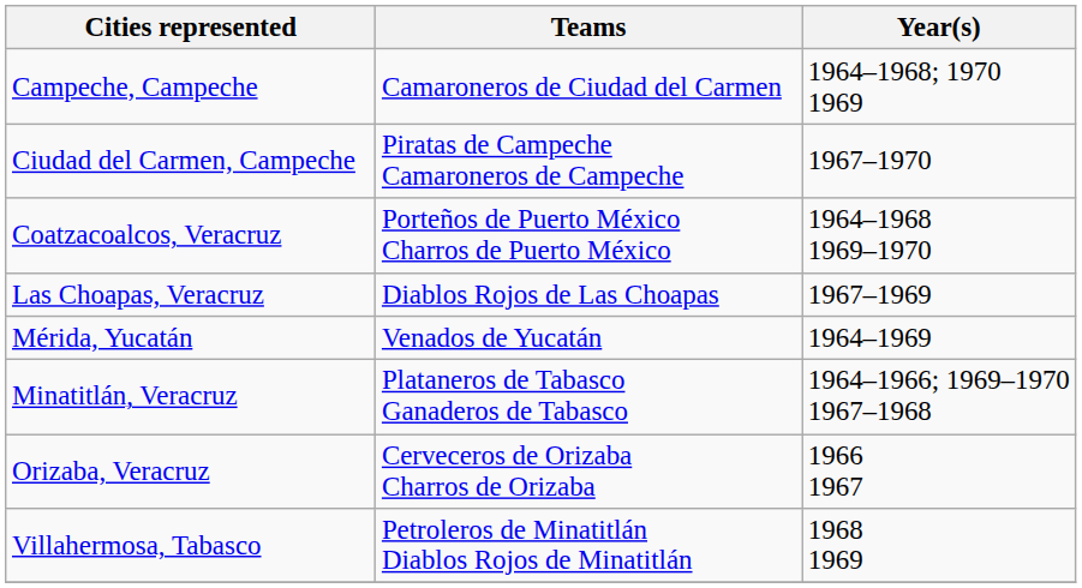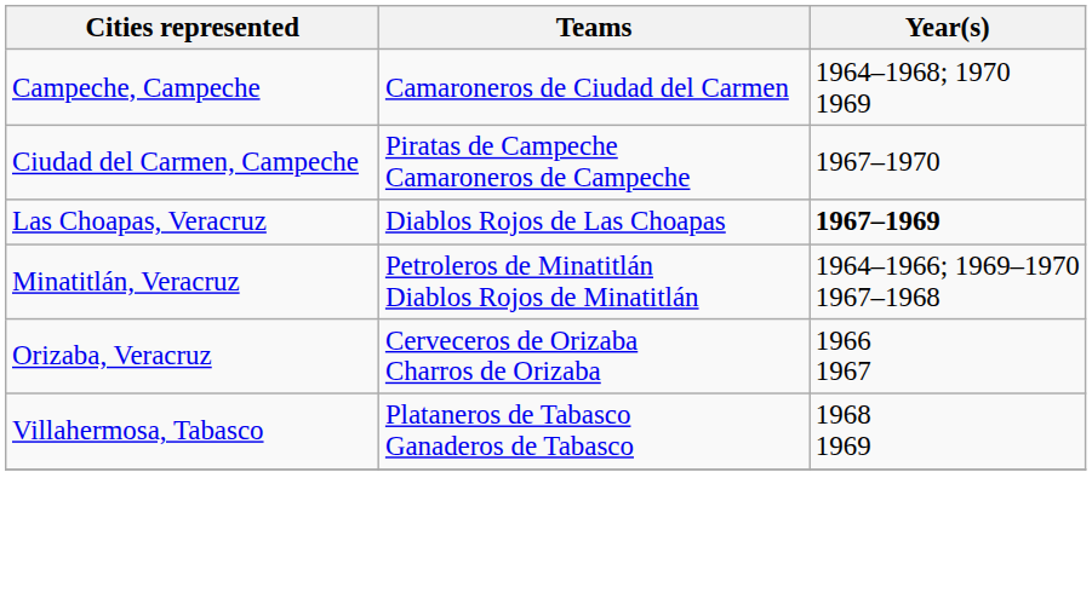 <table class="wikitable">
 <tr>
 <th>Cities represented</th>
 <th>Teams</th>
 <th>Year(s)</th>
 </tr>
 <tr>
 <td><a href='#'>Campeche, Campeche</a></td>
 <td><a href='#'>Camaroneros de Ciudad del Carmen</a>  </td>
 <td>1964–1968; 1970<br>1969</td>
 </tr>
 <tr>
 <td><a href='#'>Ciudad del Carmen, Campeche</a>  </td>
 <td><a href='#'>Piratas de Campeche</a><br><a href='#'>Camaroneros de Campeche</a></td>
 <td>1967–1970</td>
 </tr>
 <tr>
-<td><a href='#'>Coatzacoalcos, Veracruz</a></td>
-<td><a href='#'>Porteños de Puerto México</a><br><a href='#'>Charros de Puerto México</a></td>
-<td>1964–1968<br>1969–1970</td>
-</tr>
-<tr>
 <td><a href='#'>Las Choapas, Veracruz</a></td>
 <td><a href='#'>Diablos Rojos de Las Choapas</a></td>
-<td>1967–1969</td>
-</tr>
-<tr>
-<td><a href='#'>Mérida, Yucatán</a></td>
-<td><a href='#'>Venados de Yucatán</a></td>
-<td>1964–1969</td>
+<td><strong>1967–1969</strong></td>
 </tr>
 <tr>
 <td><a href='#'>Minatitlán, Veracruz</a></td>
-<td><a href='#'>Plataneros de Tabasco</a><br><a href='#'>Ganaderos de Tabasco</a></td>
+<td><a href='#'>Petroleros de Minatitlán</a><br><a href='#'>Diablos Rojos de Minatitlán</a></td>
 <td>1964–1966; 1969–1970<br>1967–1968</td>
 </tr>
 <tr>
 <td><a href='#'>Orizaba, Veracruz</a></td>
 <td><a href='#'>Cerveceros de Orizaba</a><br><a href='#'>Charros de Orizaba</a></td>
 <td>1966<br>1967</td>
 </tr>
 <tr>
 <td><a href='#'>Villahermosa, Tabasco</a></td>
-<td><a href='#'>Petroleros de Minatitlán</a><br><a href='#'>Diablos Rojos de Minatitlán</a></td>
+<td><a href='#'>Plataneros de Tabasco</a><br><a href='#'>Ganaderos de Tabasco</a></td>
 <td>1968<br>1969</td>
 </tr>
 <tr>
 </tr>
 </table>
